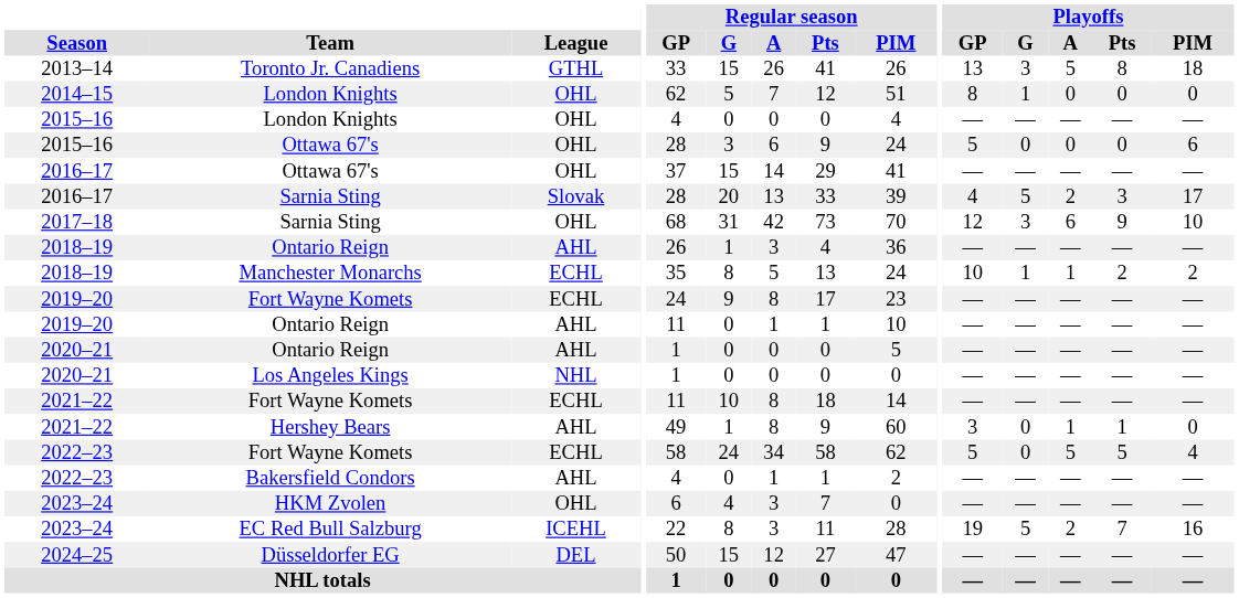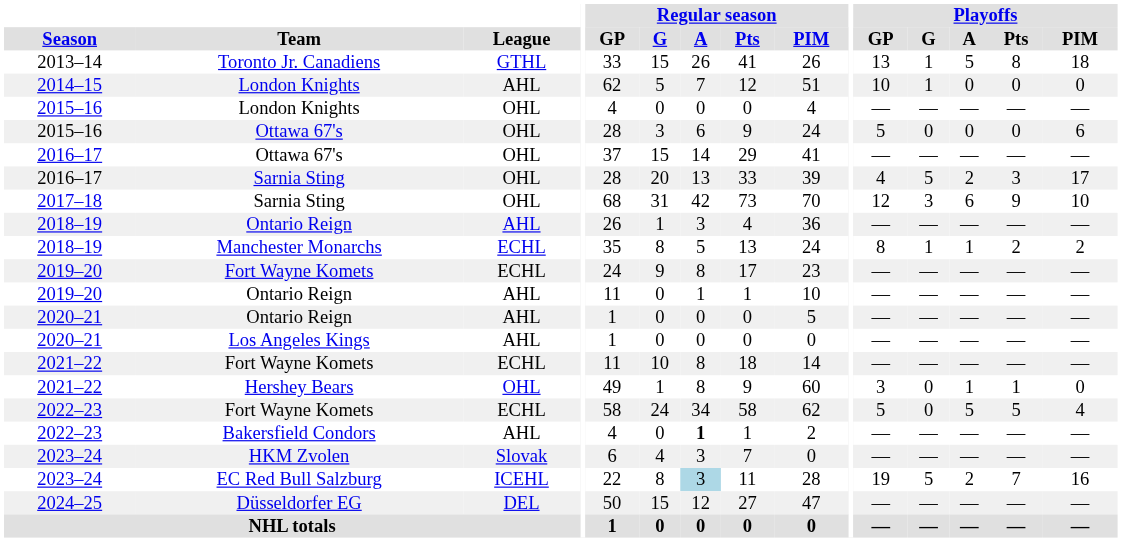 <table border="0" cellpadding="1" cellspacing="0" style="text-align:center; width:60em;">
 <tr bgcolor="#e0e0e0">
 <th colspan="3" bgcolor="#ffffff"></th>
 <th rowspan="98" bgcolor="#ffffff"></th>
 <th colspan="5"><a href='#'>Regular season</a></th>
 <th rowspan="98" bgcolor="#ffffff"></th>
 <th colspan="5"><a href='#'>Playoffs</a></th>
 </tr>
 <tr bgcolor="#e0e0e0">
 <th><a href='#'>Season</a></th>
 <th>Team</th>
 <th>League</th>
 <th>GP</th>
 <th><a href='#'>G</a></th>
 <th><a href='#'>A</a></th>
 <th><a href='#'>Pts</a></th>
 <th><a href='#'>PIM</a></th>
 <th>GP</th>
 <th>G</th>
 <th>A</th>
 <th>Pts</th>
 <th>PIM</th>
 </tr>
 <tr>
 <td>2013–14</td>
 <td><a href='#'>Toronto Jr. Canadiens</a></td>
 <td><a href='#'>GTHL</a></td>
 <td>33</td>
 <td>15</td>
 <td>26</td>
 <td>41</td>
 <td>26</td>
 <td>13</td>
-<td>3</td>
+<td>1</td>
 <td>5</td>
 <td>8</td>
 <td>18</td>
 </tr>
 <tr bgcolor="#f0f0f0">
 <td><a href='#'>2014–15</a></td>
 <td><a href='#'>London Knights</a></td>
-<td><a href='#'>OHL</a></td>
+<td>AHL</td>
 <td>62</td>
 <td>5</td>
 <td>7</td>
 <td>12</td>
 <td>51</td>
-<td>8</td>
+<td>10</td>
 <td>1</td>
 <td>0</td>
 <td>0</td>
 <td>0</td>
 </tr>
 <tr>
 <td><a href='#'>2015–16</a></td>
 <td>London Knights</td>
 <td>OHL</td>
 <td>4</td>
 <td>0</td>
 <td>0</td>
 <td>0</td>
 <td>4</td>
 <td>—</td>
 <td>—</td>
 <td>—</td>
 <td>—</td>
 <td>—</td>
 </tr>
 <tr bgcolor="#f0f0f0">
 <td>2015–16</td>
 <td><a href='#'>Ottawa 67's</a></td>
 <td>OHL</td>
 <td>28</td>
 <td>3</td>
 <td>6</td>
 <td>9</td>
 <td>24</td>
 <td>5</td>
 <td>0</td>
 <td>0</td>
 <td>0</td>
 <td>6</td>
 </tr>
 <tr>
 <td><a href='#'>2016–17</a></td>
 <td>Ottawa 67's</td>
 <td>OHL</td>
 <td>37</td>
 <td>15</td>
 <td>14</td>
 <td>29</td>
 <td>41</td>
 <td>—</td>
 <td>—</td>
 <td>—</td>
 <td>—</td>
 <td>—</td>
 </tr>
 <tr bgcolor="#f0f0f0">
 <td>2016–17</td>
 <td><a href='#'>Sarnia Sting</a></td>
-<td><a href='#'>Slovak</a></td>
+<td>OHL</td>
 <td>28</td>
 <td>20</td>
 <td>13</td>
 <td>33</td>
 <td>39</td>
 <td>4</td>
 <td>5</td>
 <td>2</td>
 <td>3</td>
 <td>17</td>
 </tr>
 <tr>
 <td><a href='#'>2017–18</a></td>
 <td>Sarnia Sting</td>
 <td>OHL</td>
 <td>68</td>
 <td>31</td>
 <td>42</td>
 <td>73</td>
 <td>70</td>
 <td>12</td>
 <td>3</td>
 <td>6</td>
 <td>9</td>
 <td>10</td>
 </tr>
 <tr bgcolor="#f0f0f0">
 <td><a href='#'>2018–19</a></td>
 <td><a href='#'>Ontario Reign</a></td>
 <td><a href='#'>AHL</a></td>
 <td>26</td>
 <td>1</td>
 <td>3</td>
 <td>4</td>
 <td>36</td>
 <td>—</td>
 <td>—</td>
 <td>—</td>
 <td>—</td>
 <td>—</td>
 </tr>
 <tr>
 <td><a href='#'>2018–19</a></td>
 <td><a href='#'>Manchester Monarchs</a></td>
 <td><a href='#'>ECHL</a></td>
 <td>35</td>
 <td>8</td>
 <td>5</td>
 <td>13</td>
 <td>24</td>
-<td>10</td>
+<td>8</td>
 <td>1</td>
 <td>1</td>
 <td>2</td>
 <td>2</td>
 </tr>
 <tr bgcolor="#f0f0f0">
 <td><a href='#'>2019–20</a></td>
 <td><a href='#'>Fort Wayne Komets</a></td>
 <td>ECHL</td>
 <td>24</td>
 <td>9</td>
 <td>8</td>
 <td>17</td>
 <td>23</td>
 <td>—</td>
 <td>—</td>
 <td>—</td>
 <td>—</td>
 <td>—</td>
 </tr>
 <tr>
 <td><a href='#'>2019–20</a></td>
 <td>Ontario Reign</td>
 <td>AHL</td>
 <td>11</td>
 <td>0</td>
 <td>1</td>
 <td>1</td>
 <td>10</td>
 <td>—</td>
 <td>—</td>
 <td>—</td>
 <td>—</td>
 <td>—</td>
 </tr>
 <tr bgcolor="#f0f0f0">
 <td><a href='#'>2020–21</a></td>
 <td>Ontario Reign</td>
 <td>AHL</td>
 <td>1</td>
 <td>0</td>
 <td>0</td>
 <td>0</td>
 <td>5</td>
 <td>—</td>
 <td>—</td>
 <td>—</td>
 <td>—</td>
 <td>—</td>
 </tr>
 <tr>
 <td><a href='#'>2020–21</a></td>
 <td><a href='#'>Los Angeles Kings</a></td>
-<td><a href='#'>NHL</a></td>
+<td>AHL</td>
 <td>1</td>
 <td>0</td>
 <td>0</td>
 <td>0</td>
 <td>0</td>
 <td>—</td>
 <td>—</td>
 <td>—</td>
 <td>—</td>
 <td>—</td>
 </tr>
 <tr bgcolor="#f0f0f0">
 <td><a href='#'>2021–22</a></td>
 <td>Fort Wayne Komets</td>
 <td>ECHL</td>
 <td>11</td>
 <td>10</td>
 <td>8</td>
 <td>18</td>
 <td>14</td>
 <td>—</td>
 <td>—</td>
 <td>—</td>
 <td>—</td>
 <td>—</td>
 </tr>
 <tr>
 <td><a href='#'>2021–22</a></td>
 <td><a href='#'>Hershey Bears</a></td>
-<td>AHL</td>
+<td><a href='#'>OHL</a></td>
 <td>49</td>
 <td>1</td>
 <td>8</td>
 <td>9</td>
 <td>60</td>
 <td>3</td>
 <td>0</td>
 <td>1</td>
 <td>1</td>
 <td>0</td>
 </tr>
 <tr bgcolor="#f0f0f0">
 <td><a href='#'>2022–23</a></td>
 <td>Fort Wayne Komets</td>
 <td>ECHL</td>
 <td>58</td>
 <td>24</td>
 <td>34</td>
 <td>58</td>
 <td>62</td>
 <td>5</td>
 <td>0</td>
 <td>5</td>
 <td>5</td>
 <td>4</td>
 </tr>
 <tr>
 <td><a href='#'>2022–23</a></td>
 <td><a href='#'>Bakersfield Condors</a></td>
 <td>AHL</td>
 <td>4</td>
 <td>0</td>
-<td>1</td>
+<td><strong>1</strong></td>
 <td>1</td>
 <td>2</td>
 <td>—</td>
 <td>—</td>
 <td>—</td>
 <td>—</td>
 <td>—</td>
 </tr>
 <tr bgcolor="#f0f0f0">
 <td><a href='#'>2023–24</a></td>
 <td><a href='#'>HKM Zvolen</a></td>
-<td>OHL</td>
+<td><a href='#'>Slovak</a></td>
 <td>6</td>
 <td>4</td>
 <td>3</td>
 <td>7</td>
 <td>0</td>
 <td>—</td>
 <td>—</td>
 <td>—</td>
 <td>—</td>
 <td>—</td>
 </tr>
 <tr>
 <td><a href='#'>2023–24</a></td>
 <td><a href='#'>EC Red Bull Salzburg</a></td>
 <td><a href='#'>ICEHL</a></td>
 <td>22</td>
 <td>8</td>
-<td>3</td>
+<td style="background: lightblue;">3</td>
 <td>11</td>
 <td>28</td>
 <td>19</td>
 <td>5</td>
 <td>2</td>
 <td>7</td>
 <td>16</td>
 </tr>
 <tr bgcolor="#f0f0f0">
 <td><a href='#'>2024–25</a></td>
 <td><a href='#'>Düsseldorfer EG</a></td>
 <td><a href='#'>DEL</a></td>
 <td>50</td>
 <td>15</td>
 <td>12</td>
 <td>27</td>
 <td>47</td>
 <td>—</td>
 <td>—</td>
 <td>—</td>
 <td>—</td>
 <td>—</td>
 </tr>
 <tr bgcolor="#e0e0e0">
 <th colspan="3">NHL totals</th>
 <th>1</th>
 <th>0</th>
 <th>0</th>
 <th>0</th>
 <th>0</th>
 <th>—</th>
 <th>—</th>
 <th>—</th>
 <th>—</th>
 <th>—</th>
 </tr>
 </table>
